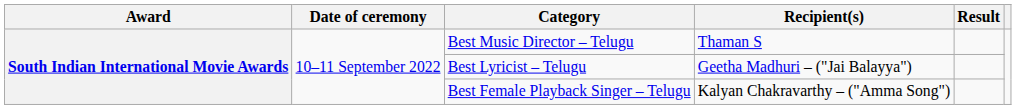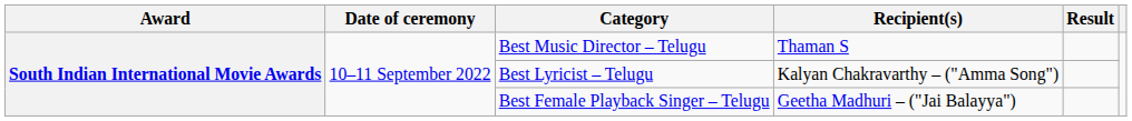 <table class="wikitable sortable plainrowheaders">
 <tr>
 <th scope="col">Award</th>
 <th scope="col">Date of ceremony</th>
 <th scope="col">Category</th>
 <th scope="col">Recipient(s)</th>
 <th scope="col">Result</th>
 <th scope="col" class="unsortable"></th>
 </tr>
 <tr>
 <th rowspan="3" scope="row"><a href='#'>South Indian International Movie Awards</a></th>
 <td rowspan="3"><a href='#'>10–11 September 2022</a></td>
 <td><a href='#'>Best Music Director – Telugu</a></td>
 <td><a href='#'>Thaman S</a></td>
 <td></td>
 <td rowspan="3"><br></td>
 </tr>
 <tr>
 <td><a href='#'>Best Lyricist – Telugu</a></td>
-<td><a href='#'>Geetha Madhuri</a> – ("Jai Balayya")</td>
+<td>Kalyan Chakravarthy – ("Amma Song")</td>
 <td></td>
 </tr>
 <tr>
 <td><a href='#'>Best Female Playback Singer – Telugu</a></td>
-<td>Kalyan Chakravarthy – ("Amma Song")</td>
+<td><a href='#'>Geetha Madhuri</a> – ("Jai Balayya")</td>
 <td></td>
 </tr>
 </table>
